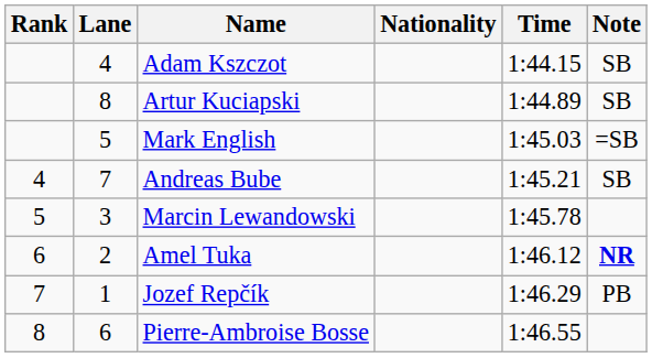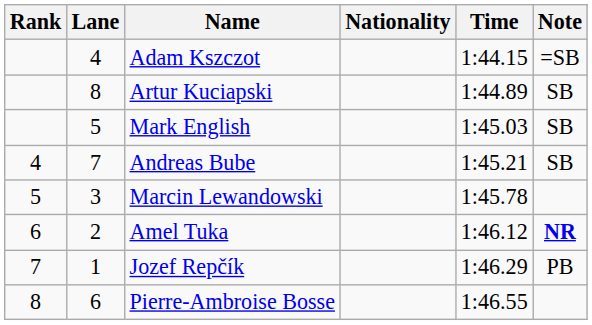 <table class="wikitable sortable" style="text-align:center">
 <tr>
 <th>Rank</th>
 <th>Lane</th>
 <th>Name</th>
 <th>Nationality</th>
 <th>Time</th>
 <th>Note</th>
 </tr>
 <tr>
 <td></td>
 <td>4</td>
 <td align=left><a href='#'>Adam Kszczot</a></td>
 <td align=left></td>
 <td>1:44.15</td>
-<td>SB</td>
+<td>=SB</td>
 </tr>
 <tr>
 <td></td>
 <td>8</td>
 <td align=left><a href='#'>Artur Kuciapski</a></td>
 <td align=left></td>
 <td>1:44.89</td>
 <td>SB</td>
 </tr>
 <tr>
 <td></td>
 <td>5</td>
 <td align=left><a href='#'>Mark English</a></td>
 <td align=left></td>
 <td>1:45.03</td>
-<td>=SB</td>
+<td>SB</td>
 </tr>
 <tr>
 <td>4</td>
 <td>7</td>
 <td align=left><a href='#'>Andreas Bube</a></td>
 <td align=left></td>
 <td>1:45.21</td>
 <td>SB</td>
 </tr>
 <tr>
 <td>5</td>
 <td>3</td>
 <td align=left><a href='#'>Marcin Lewandowski</a></td>
 <td align=left></td>
 <td>1:45.78</td>
 <td></td>
 </tr>
 <tr>
 <td>6</td>
 <td>2</td>
 <td align=left><a href='#'>Amel Tuka</a></td>
 <td align=left></td>
 <td>1:46.12</td>
 <td><strong><a href='#'>NR</a></strong></td>
 </tr>
 <tr>
 <td>7</td>
 <td>1</td>
 <td align=left><a href='#'>Jozef Repčík</a></td>
 <td align=left></td>
 <td>1:46.29</td>
 <td>PB</td>
 </tr>
 <tr>
 <td>8</td>
 <td>6</td>
 <td align=left><a href='#'>Pierre-Ambroise Bosse</a></td>
 <td align=left></td>
 <td>1:46.55</td>
 <td></td>
 </tr>
 </table>
